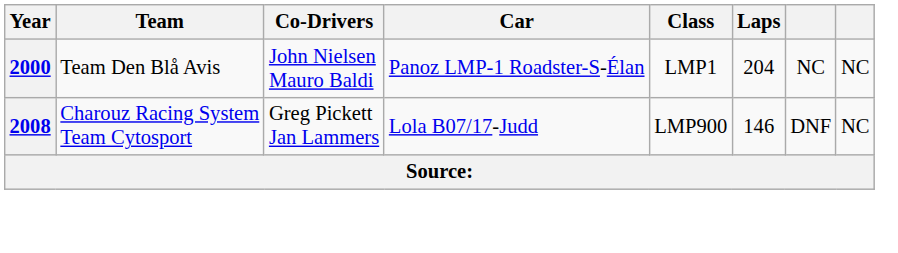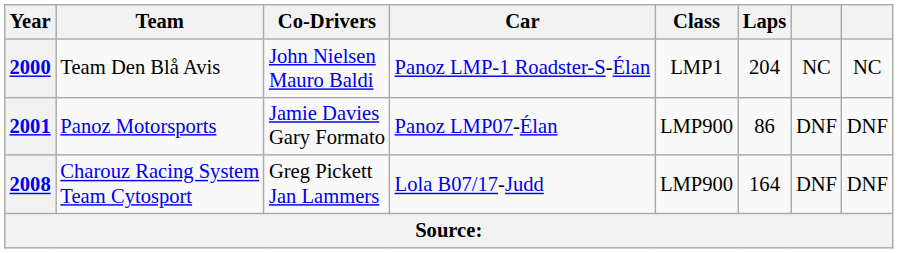 <table class="wikitable" style="text-align:center; font-size:90%">
 <tr>
 <th>Year</th>
 <th>Team</th>
 <th>Co-Drivers</th>
 <th>Car</th>
 <th>Class</th>
 <th>Laps</th>
 <th></th>
 <th></th>
 </tr>
 <tr>
 <th><a href='#'>2000</a></th>
 <td align="left"> Team Den Blå Avis</td>
 <td align="left"> <a href='#'>John Nielsen</a><br> <a href='#'>Mauro Baldi</a></td>
 <td align="left"><a href='#'>Panoz LMP-1 Roadster-S</a>-<a href='#'>Élan</a></td>
 <td>LMP1</td>
 <td>204</td>
 <td>NC</td>
 <td>NC</td>
 </tr>
 <tr>
+<th><a href='#'>2001</a></th>
+<td align="left"> <a href='#'>Panoz Motorsports</a></td>
+<td align="left"> <a href='#'>Jamie Davies</a><br> Gary Formato</td>
+<td align="left"><a href='#'>Panoz LMP07</a>-<a href='#'>Élan</a></td>
+<td>LMP900</td>
+<td>86</td>
+<td>DNF</td>
+<td>DNF</td>
+</tr>
+<tr>
 <th><a href='#'>2008</a></th>
 <td align="left"> <a href='#'>Charouz Racing System</a><br> <a href='#'>Team Cytosport</a></td>
 <td align="left"> Greg Pickett<br> <a href='#'>Jan Lammers</a></td>
 <td align="left"><a href='#'>Lola B07/17</a>-<a href='#'>Judd</a></td>
 <td>LMP900</td>
-<td>146</td>
+<td>164</td>
 <td>DNF</td>
-<td>NC</td>
+<td>DNF</td>
 </tr>
 <tr>
 <th colspan="8">Source:</th>
 </tr>
 </table>
